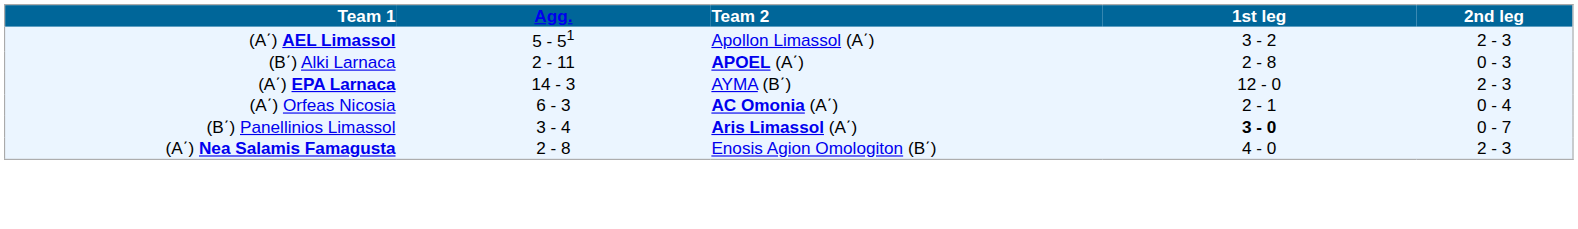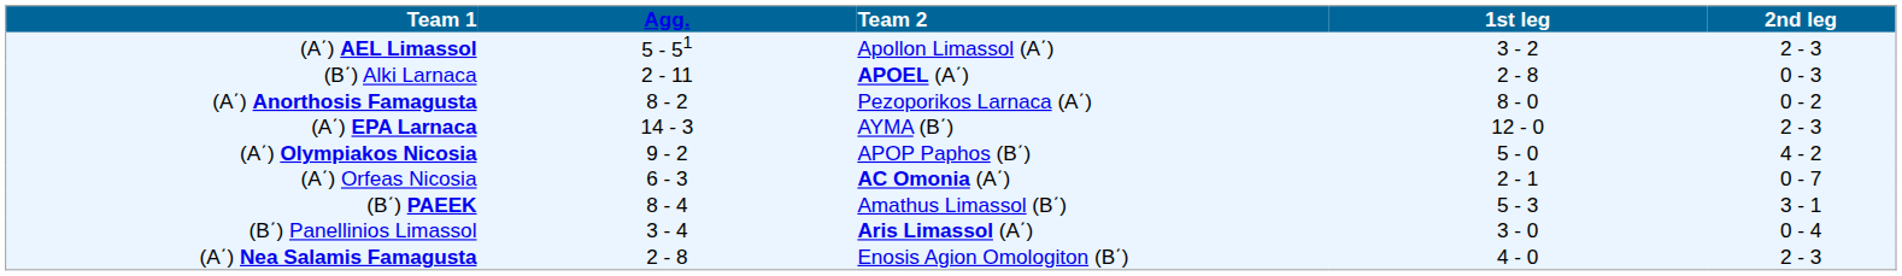 <table cellspacing="0" style="background: #EBF5FF; border: 1px #aaa solid; border-collapse: collapse; font-size: 95%;" width=70%>
 <tr bgcolor=#006699 style="color:white;">
 <th width=25% align="right">Team 1</th>
 <th width=20% align="center"><a href='#'>Agg.</a></th>
 <th width=25% align="left">Team 2</th>
 <th width=20% align="center">1st leg</th>
 <th width=20% align="center">2nd leg</th>
 </tr>
 <tr>
 <td align=right>(A΄) <strong><a href='#'>AEL Limassol</a></strong></td>
 <td align=center>5 - 5<sup>1</sup></td>
 <td align=left><a href='#'>Apollon Limassol</a> (A΄)</td>
 <td align=center>3 - 2</td>
 <td align=center>2 - 3</td>
 </tr>
 <tr>
 <td align=right>(B΄) <a href='#'>Alki Larnaca</a></td>
 <td align=center>2 - 11</td>
 <td align=left><strong><a href='#'>APOEL</a></strong> (A΄)</td>
 <td align=center>2 - 8</td>
 <td align=center>0 - 3</td>
 </tr>
 <tr>
+<td align=right>(A΄) <strong><a href='#'>Anorthosis Famagusta</a></strong></td>
+<td align=center>8 - 2</td>
+<td align=left><a href='#'>Pezoporikos Larnaca</a> (A΄)</td>
+<td align=center>8 - 0</td>
+<td align=center>0 - 2</td>
+</tr>
+<tr>
 <td align=right>(A΄) <strong><a href='#'>EPA Larnaca</a></strong></td>
 <td align=center>14 - 3</td>
 <td align=left><a href='#'>AYMA</a> (B΄)</td>
 <td align=center>12 - 0</td>
 <td align=center>2 - 3</td>
 </tr>
 <tr>
+<td align=right>(A΄) <strong><a href='#'>Olympiakos Nicosia</a></strong></td>
+<td align=center>9 - 2</td>
+<td align=left><a href='#'>APOP Paphos</a> (B΄)</td>
+<td align=center>5 - 0</td>
+<td align=center>4 - 2</td>
+</tr>
+<tr>
 <td align=right>(A΄) <a href='#'>Orfeas Nicosia</a></td>
 <td align=center>6 - 3</td>
 <td align=left><strong><a href='#'>AC Omonia</a></strong> (A΄)</td>
 <td align=center>2 - 1</td>
-<td align=center>0 - 4</td>
+<td align=center>0 - 7</td>
+</tr>
+<tr>
+<td align=right>(B΄) <strong><a href='#'>PAEEK</a></strong></td>
+<td align=center>8 - 4</td>
+<td align=left><a href='#'>Amathus Limassol</a>  (B΄)</td>
+<td align=center>5 - 3</td>
+<td align=center>3 - 1</td>
 </tr>
 <tr>
 <td align=right>(B΄) <a href='#'>Panellinios Limassol</a></td>
 <td align=center>3 - 4</td>
 <td align=left><strong><a href='#'>Aris Limassol</a></strong> (A΄)</td>
-<td align=center><strong>3 - 0</strong></td>
-<td align=center>0 - 7</td>
+<td align=center>3 - 0</td>
+<td align=center>0 - 4</td>
 </tr>
 <tr>
 <td align=right>(A΄) <strong><a href='#'>Nea Salamis Famagusta</a></strong></td>
 <td align=center>2 - 8</td>
 <td align=left><a href='#'>Enosis Agion Omologiton</a> (B΄)</td>
 <td align=center>4 - 0</td>
 <td align=center>2 - 3</td>
 </tr>
 <tr>
 </tr>
 </table>
